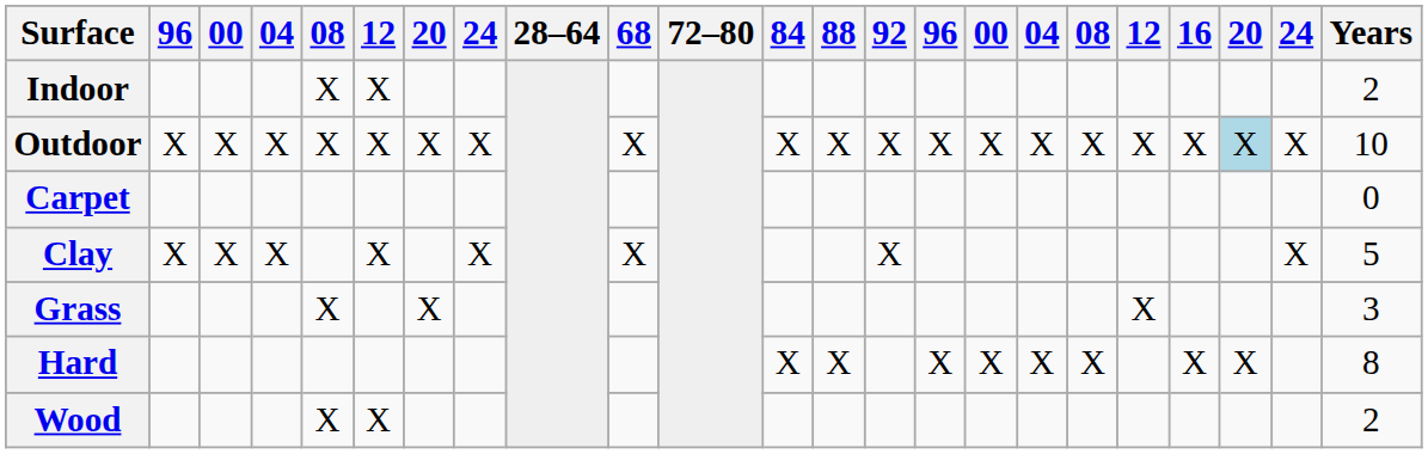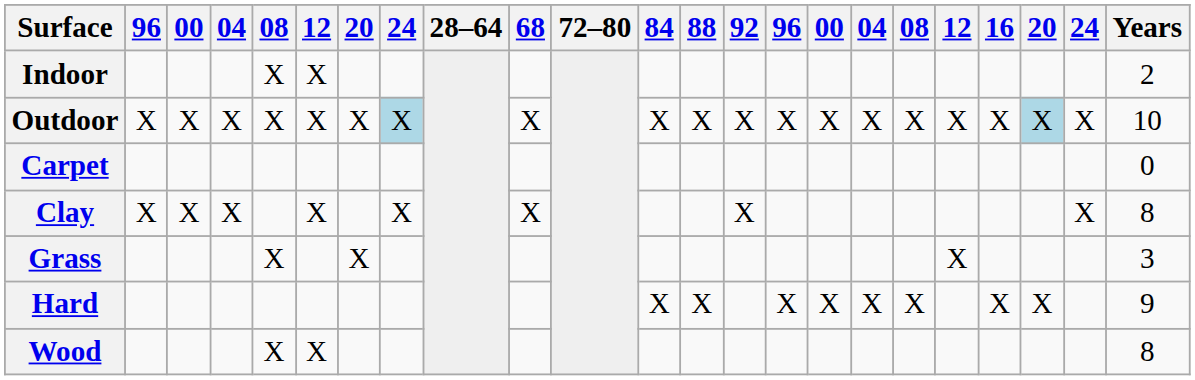 <table class="wikitable plainrowheaders sticky-header" style="text-align:center">
 <tr>
 <th scope="col">Surface</th>
 <th scope="col"><a href='#'>96</a></th>
 <th scope="col"><a href='#'>00</a></th>
 <th scope="col"><a href='#'>04</a></th>
 <th scope="col"><a href='#'>08</a></th>
 <th scope="col"><a href='#'>12</a></th>
 <th scope="col"><a href='#'>20</a></th>
 <th scope="col"><a href='#'>24</a></th>
 <th scope="col">28–64</th>
 <th scope="col"><a href='#'>68</a></th>
 <th scope="col">72–80</th>
 <th scope="col"><a href='#'>84</a></th>
 <th scope="col"><a href='#'>88</a></th>
 <th scope="col"><a href='#'>92</a></th>
 <th scope="col"><a href='#'>96</a></th>
 <th scope="col"><a href='#'>00</a></th>
 <th scope="col"><a href='#'>04</a></th>
 <th scope="col"><a href='#'>08</a></th>
 <th scope="col"><a href='#'>12</a></th>
 <th scope="col"><a href='#'>16</a></th>
 <th scope="col"><a href='#'>20</a></th>
 <th scope="col"><a href='#'>24</a></th>
 <th scope="col">Years</th>
 </tr>
 <tr>
 <th scope="row">Indoor</th>
 <td></td>
 <td></td>
 <td></td>
 <td>X</td>
 <td>X</td>
 <td></td>
 <td></td>
 <td rowspan="7" bgcolor="efefef"></td>
 <td></td>
 <td rowspan="7" bgcolor="efefef"></td>
 <td></td>
 <td></td>
 <td></td>
 <td></td>
 <td></td>
 <td></td>
 <td></td>
 <td></td>
 <td></td>
 <td></td>
 <td></td>
 <td>2</td>
 </tr>
 <tr>
 <th scope="row">Outdoor</th>
 <td>X</td>
 <td>X</td>
 <td>X</td>
 <td>X</td>
 <td>X</td>
 <td>X</td>
-<td>X</td>
+<td style="background: lightblue;">X</td>
 <td>X</td>
 <td>X</td>
 <td>X</td>
 <td>X</td>
 <td>X</td>
 <td>X</td>
 <td>X</td>
 <td>X</td>
 <td>X</td>
 <td>X</td>
 <td style="background: lightblue;">X</td>
 <td>X</td>
 <td>10</td>
 </tr>
 <tr>
 <th scope="row"><a href='#'>Carpet</a></th>
 <td></td>
 <td></td>
 <td></td>
 <td></td>
 <td></td>
 <td></td>
 <td></td>
 <td></td>
 <td></td>
 <td></td>
 <td></td>
 <td></td>
 <td></td>
 <td></td>
 <td></td>
 <td></td>
 <td></td>
 <td></td>
 <td></td>
 <td>0</td>
 </tr>
 <tr>
 <th scope="row"><a href='#'>Clay</a></th>
 <td>X</td>
 <td>X</td>
 <td>X</td>
 <td></td>
 <td>X</td>
 <td></td>
 <td>X</td>
 <td>X</td>
 <td></td>
 <td></td>
 <td>X</td>
 <td></td>
 <td></td>
 <td></td>
 <td></td>
 <td></td>
 <td></td>
 <td></td>
 <td>X</td>
-<td>5</td>
+<td>8</td>
 </tr>
 <tr>
 <th scope="row"><a href='#'>Grass</a></th>
 <td></td>
 <td></td>
 <td></td>
 <td>X</td>
 <td></td>
 <td>X</td>
 <td></td>
 <td></td>
 <td></td>
 <td></td>
 <td></td>
 <td></td>
 <td></td>
 <td></td>
 <td></td>
 <td>X</td>
 <td></td>
 <td></td>
 <td></td>
 <td>3</td>
 </tr>
 <tr>
 <th scope="row"><a href='#'>Hard</a></th>
 <td></td>
 <td></td>
 <td></td>
 <td></td>
 <td></td>
 <td></td>
 <td></td>
 <td></td>
 <td>X</td>
 <td>X</td>
 <td></td>
 <td>X</td>
 <td>X</td>
 <td>X</td>
 <td>X</td>
 <td></td>
 <td>X</td>
 <td>X</td>
 <td></td>
-<td>8</td>
+<td>9</td>
 </tr>
 <tr>
 <th scope="row"><a href='#'>Wood</a></th>
 <td></td>
 <td></td>
 <td></td>
 <td>X</td>
 <td>X</td>
 <td></td>
 <td></td>
 <td></td>
 <td></td>
 <td></td>
 <td></td>
 <td></td>
 <td></td>
 <td></td>
 <td></td>
 <td></td>
 <td></td>
 <td></td>
 <td></td>
-<td>2</td>
+<td>8</td>
 </tr>
 </table>
